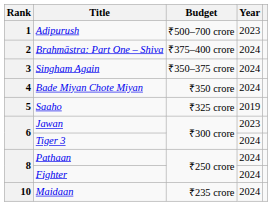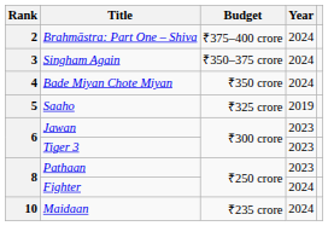 <table class="wikitable sortable plainrowheaders">
 <tr>
 <th scope="col">Rank</th>
 <th scope="col">Title</th>
 <th scope="col">Budget</th>
 <th scope="col">Year</th>
 <th scope="col" class="unsortable"></th>
-</tr>
-<tr>
-<th scope="row" style=text-align:right>1</th>
-<td><em><a href='#'>Adipurush</a></em></td>
-<td align="right">₹500–700 crore</td>
-<td align="center">2023</td>
-<td align="center"></td>
 </tr>
 <tr>
 <th scope="row" style="text-align:right">2</th>
 <td><em><a href='#'>Brahmāstra: Part One – Shiva</a></em></td>
 <td align="right">₹375–400 crore</td>
 <td align="center">2024</td>
 <td align="center"></td>
 </tr>
 <tr>
 <th scope="row" style="text-align:right">3</th>
 <td><em><a href='#'>Singham Again</a></em></td>
 <td align="right">₹350–375 crore</td>
 <td align="center">2024</td>
 <td align="center"></td>
 </tr>
 <tr>
 <th scope="row" style="text-align:right">4</th>
 <td><em><a href='#'>Bade Miyan Chote Miyan</a></em></td>
 <td align="right">₹350 crore</td>
 <td align="center">2024</td>
 <td align="center"></td>
 </tr>
 <tr>
 <th scope="row" style="text-align:right">5</th>
 <td><em><a href='#'>Saaho</a></em></td>
 <td align="right">₹325 crore</td>
 <td align="center">2019</td>
 <td align="center"></td>
 </tr>
 <tr>
 <th rowspan="2" scope="row" style="text-align:right">6</th>
 <td><em><a href='#'>Jawan</a></em></td>
 <td rowspan="2" align="right">₹300 crore</td>
 <td align="center">2023</td>
 <td align="center"></td>
 </tr>
 <tr>
 <td><em><a href='#'>Tiger 3</a></em></td>
-<td align="center">2024</td>
+<td align="center">2023</td>
 <td align="center"></td>
 </tr>
 <tr>
 <th rowspan="2" scope="row" style="text-align:right">8</th>
 <td><em><a href='#'>Pathaan</a></em></td>
 <td rowspan="2" align="right">₹250 crore</td>
-<td align="center">2024</td>
+<td align="center">2023</td>
 <td align="center"></td>
 </tr>
 <tr>
 <td><em><a href='#'>Fighter</a></em></td>
 <td align="center">2024</td>
 <td align="center"></td>
 </tr>
 <tr>
 <th scope="row" style=text-align:right>10</th>
 <td><em><a href='#'>Maidaan</a></em></td>
 <td align="right">₹235 crore</td>
 <td align="center">2024</td>
 <td align="center"></td>
 </tr>
 </table>
